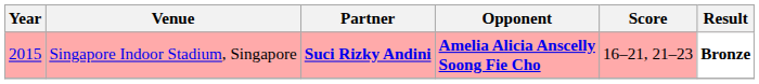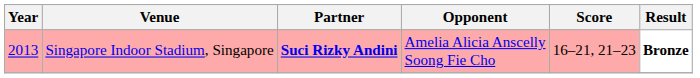 <table class="sortable wikitable" style="font-size: 90%;">
 <tr>
 <th>Year</th>
 <th>Venue</th>
 <th>Partner</th>
 <th>Opponent</th>
 <th>Score</th>
 <th>Result</th>
 </tr>
 <tr style="background:#FFAAAA">
-<td align="center"><a href='#'>2015</a></td>
+<td align="center"><a href='#'>2013</a></td>
 <td align="left"><a href='#'>Singapore Indoor Stadium</a>, Singapore</td>
 <td align="left"><strong> <a href='#'>Suci Rizky Andini</a></strong></td>
-<td align="left"><strong> <a href='#'>Amelia Alicia Anscelly</a><br> <a href='#'>Soong Fie Cho</a></strong></td>
+<td align="left"> <a href='#'>Amelia Alicia Anscelly</a><br> <a href='#'>Soong Fie Cho</a></td>
 <td align="left">16–21, 21–23</td>
 <td style="text-align:left; background:white"> <strong>Bronze</strong></td>
 </tr>
 <tr>
 </tr>
 </table>
